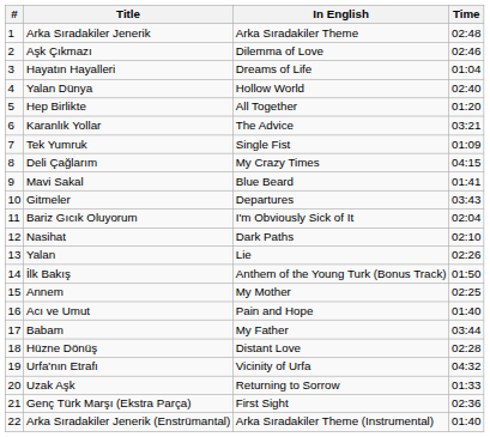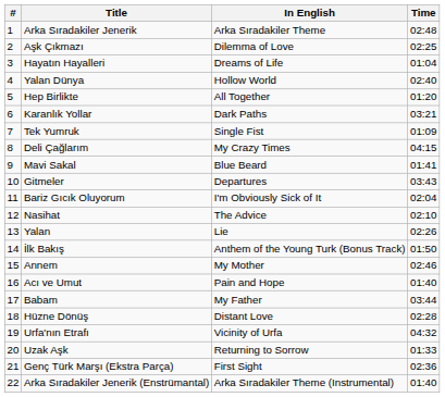 <table class="wikitable">
 <tr>
 <th align="center">#</th>
 <th align="center">Title</th>
 <th align="center">In English</th>
 <th align="center">Time</th>
 </tr>
 <tr>
 <td>1</td>
 <td>Arka Sıradakiler Jenerik</td>
 <td>Arka Sıradakiler Theme</td>
 <td>02:48</td>
 </tr>
 <tr>
 <td>2</td>
 <td>Aşk Çıkmazı</td>
 <td>Dilemma of Love</td>
-<td>02:46</td>
+<td>02:25</td>
 </tr>
 <tr>
 <td>3</td>
 <td>Hayatın Hayalleri</td>
 <td>Dreams of Life</td>
 <td>01:04</td>
 </tr>
 <tr>
 <td>4</td>
 <td>Yalan Dünya</td>
 <td>Hollow World</td>
 <td>02:40</td>
 </tr>
 <tr>
 <td>5</td>
 <td>Hep Birlikte</td>
 <td>All Together</td>
 <td>01:20</td>
 </tr>
 <tr>
 <td>6</td>
 <td>Karanlık Yollar</td>
-<td>The Advice</td>
+<td>Dark Paths</td>
 <td>03:21</td>
 </tr>
 <tr>
 <td>7</td>
 <td>Tek Yumruk</td>
 <td>Single Fist</td>
 <td>01:09</td>
 </tr>
 <tr>
 <td>8</td>
 <td>Deli Çağlarım</td>
 <td>My Crazy Times</td>
 <td>04:15</td>
 </tr>
 <tr>
 <td>9</td>
 <td>Mavi Sakal</td>
 <td>Blue Beard</td>
 <td>01:41</td>
 </tr>
 <tr>
 <td>10</td>
 <td>Gitmeler</td>
 <td>Departures</td>
 <td>03:43</td>
 </tr>
 <tr>
 <td>11</td>
 <td>Bariz Gıcık Oluyorum</td>
 <td>I'm Obviously Sick of It</td>
 <td>02:04</td>
 </tr>
 <tr>
 <td>12</td>
 <td>Nasihat</td>
-<td>Dark Paths</td>
+<td>The Advice</td>
 <td>02:10</td>
 </tr>
 <tr>
 <td>13</td>
 <td>Yalan</td>
 <td>Lie</td>
 <td>02:26</td>
 </tr>
 <tr>
 <td>14</td>
 <td>İlk Bakış</td>
 <td>Anthem of the Young Turk (Bonus Track)</td>
 <td>01:50</td>
 </tr>
 <tr>
 <td>15</td>
 <td>Annem</td>
 <td>My Mother</td>
-<td>02:25</td>
+<td>02:46</td>
 </tr>
 <tr>
 <td>16</td>
 <td>Acı ve Umut</td>
 <td>Pain and Hope</td>
 <td>01:40</td>
 </tr>
 <tr>
 <td>17</td>
 <td>Babam</td>
 <td>My Father</td>
 <td>03:44</td>
 </tr>
 <tr>
 <td>18</td>
 <td>Hüzne Dönüş</td>
 <td>Distant Love</td>
 <td>02:28</td>
 </tr>
 <tr>
 <td>19</td>
 <td>Urfa'nın Etrafı</td>
 <td>Vicinity of Urfa</td>
 <td>04:32</td>
 </tr>
 <tr>
 <td>20</td>
 <td>Uzak Aşk</td>
 <td>Returning to Sorrow</td>
 <td>01:33</td>
 </tr>
 <tr>
 <td>21</td>
 <td>Genç Türk Marşı (Ekstra Parça)</td>
 <td>First Sight</td>
 <td>02:36</td>
 </tr>
 <tr>
 <td>22</td>
 <td>Arka Sıradakiler Jenerik (Enstrümantal)</td>
 <td>Arka Sıradakiler Theme (Instrumental)</td>
 <td>01:40</td>
 </tr>
 </table>
